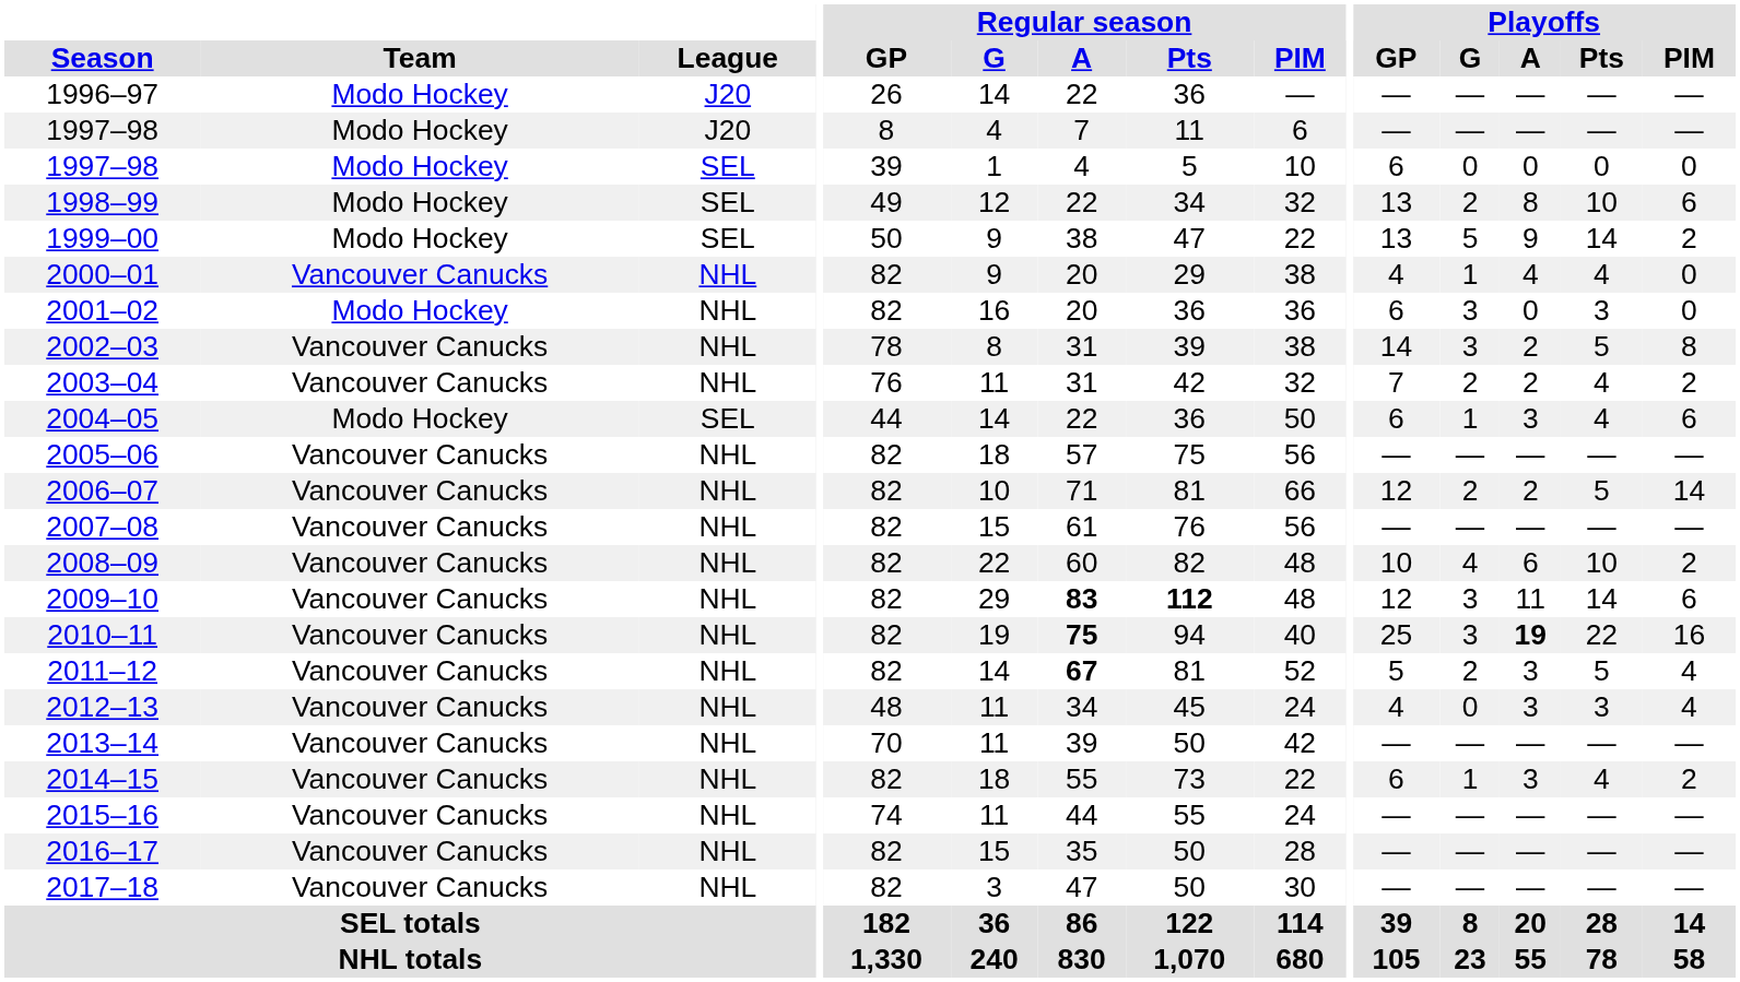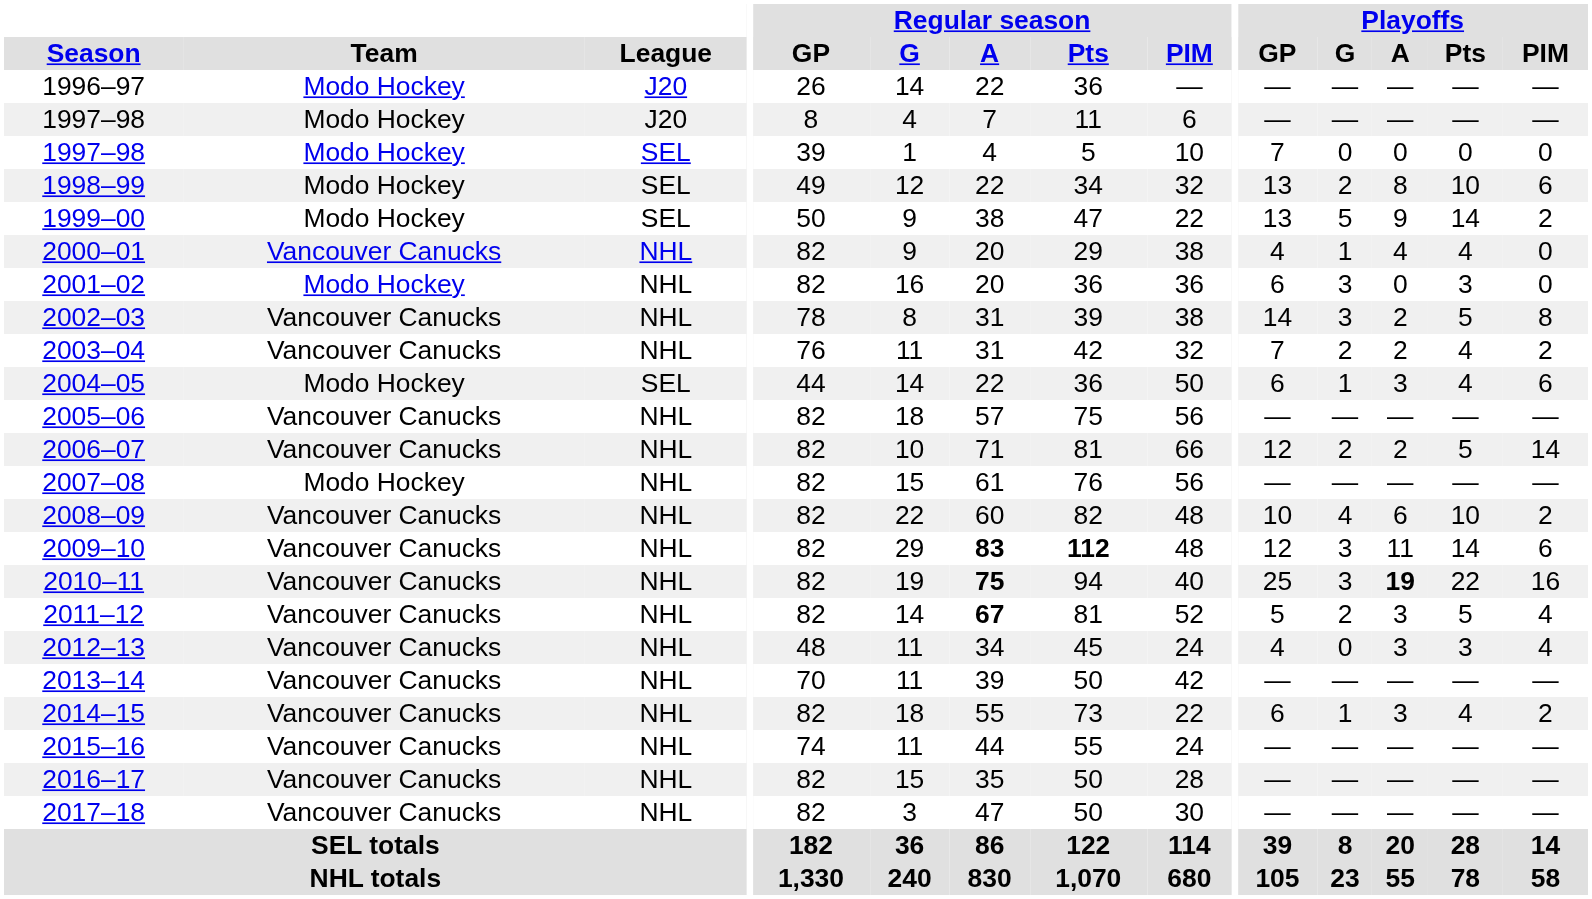 <table border="0" cellpadding="1" cellspacing="0" style="text-align:center; width:60em">
 <tr bgcolor="#e0e0e0">
 <th colspan="3" bgcolor="#ffffff"></th>
 <th rowspan="100" bgcolor="#ffffff"></th>
 <th colspan="5"><a href='#'>Regular season</a></th>
 <th rowspan="100" bgcolor="#ffffff"></th>
 <th colspan="5"><a href='#'>Playoffs</a></th>
 </tr>
 <tr bgcolor="#e0e0e0">
 <th><a href='#'>Season</a></th>
 <th>Team</th>
 <th>League</th>
 <th>GP</th>
 <th><a href='#'>G</a></th>
 <th><a href='#'>A</a></th>
 <th><a href='#'>Pts</a></th>
 <th><a href='#'>PIM</a></th>
 <th>GP</th>
 <th>G</th>
 <th>A</th>
 <th>Pts</th>
 <th>PIM</th>
 </tr>
 <tr>
 <td>1996–97</td>
 <td><a href='#'>Modo Hockey</a></td>
 <td><a href='#'>J20</a></td>
 <td>26</td>
 <td>14</td>
 <td>22</td>
 <td>36</td>
 <td>—</td>
 <td>—</td>
 <td>—</td>
 <td>—</td>
 <td>—</td>
 <td>—</td>
 </tr>
 <tr bgcolor="#f0f0f0">
 <td>1997–98</td>
 <td>Modo Hockey</td>
 <td>J20</td>
 <td>8</td>
 <td>4</td>
 <td>7</td>
 <td>11</td>
 <td>6</td>
 <td>—</td>
 <td>—</td>
 <td>—</td>
 <td>—</td>
 <td>—</td>
 </tr>
 <tr>
 <td><a href='#'>1997–98</a></td>
 <td><a href='#'>Modo Hockey</a></td>
 <td><a href='#'>SEL</a></td>
 <td>39</td>
 <td>1</td>
 <td>4</td>
 <td>5</td>
 <td>10</td>
-<td>6</td>
+<td>7</td>
 <td>0</td>
 <td>0</td>
 <td>0</td>
 <td>0</td>
 </tr>
 <tr bgcolor="#f0f0f0">
 <td><a href='#'>1998–99</a></td>
 <td>Modo Hockey</td>
 <td>SEL</td>
 <td>49</td>
 <td>12</td>
 <td>22</td>
 <td>34</td>
 <td>32</td>
 <td>13</td>
 <td>2</td>
 <td>8</td>
 <td>10</td>
 <td>6</td>
 </tr>
 <tr>
 <td><a href='#'>1999–00</a></td>
 <td>Modo Hockey</td>
 <td>SEL</td>
 <td>50</td>
 <td>9</td>
 <td>38</td>
 <td>47</td>
 <td>22</td>
 <td>13</td>
 <td>5</td>
 <td>9</td>
 <td>14</td>
 <td>2</td>
 </tr>
 <tr bgcolor="#f0f0f0">
 <td><a href='#'>2000–01</a></td>
 <td><a href='#'>Vancouver Canucks</a></td>
 <td><a href='#'>NHL</a></td>
 <td>82</td>
 <td>9</td>
 <td>20</td>
 <td>29</td>
 <td>38</td>
 <td>4</td>
 <td>1</td>
 <td>4</td>
 <td>4</td>
 <td>0</td>
 </tr>
 <tr>
 <td><a href='#'>2001–02</a></td>
 <td><a href='#'>Modo Hockey</a></td>
 <td>NHL</td>
 <td>82</td>
 <td>16</td>
 <td>20</td>
 <td>36</td>
 <td>36</td>
 <td>6</td>
 <td>3</td>
 <td>0</td>
 <td>3</td>
 <td>0</td>
 </tr>
 <tr bgcolor="#f0f0f0">
 <td><a href='#'>2002–03</a></td>
 <td>Vancouver Canucks</td>
 <td>NHL</td>
 <td>78</td>
 <td>8</td>
 <td>31</td>
 <td>39</td>
 <td>38</td>
 <td>14</td>
 <td>3</td>
 <td>2</td>
 <td>5</td>
 <td>8</td>
 </tr>
 <tr>
 <td><a href='#'>2003–04</a></td>
 <td>Vancouver Canucks</td>
 <td>NHL</td>
 <td>76</td>
 <td>11</td>
 <td>31</td>
 <td>42</td>
 <td>32</td>
 <td>7</td>
 <td>2</td>
 <td>2</td>
 <td>4</td>
 <td>2</td>
 </tr>
 <tr bgcolor="#f0f0f0">
 <td><a href='#'>2004–05</a></td>
 <td>Modo Hockey</td>
 <td>SEL</td>
 <td>44</td>
 <td>14</td>
 <td>22</td>
 <td>36</td>
 <td>50</td>
 <td>6</td>
 <td>1</td>
 <td>3</td>
 <td>4</td>
 <td>6</td>
 </tr>
 <tr>
 <td><a href='#'>2005–06</a></td>
 <td>Vancouver Canucks</td>
 <td>NHL</td>
 <td>82</td>
 <td>18</td>
 <td>57</td>
 <td>75</td>
 <td>56</td>
 <td>—</td>
 <td>—</td>
 <td>—</td>
 <td>—</td>
 <td>—</td>
 </tr>
 <tr bgcolor="#f0f0f0">
 <td><a href='#'>2006–07</a></td>
 <td>Vancouver Canucks</td>
 <td>NHL</td>
 <td>82</td>
 <td>10</td>
 <td>71</td>
 <td>81</td>
 <td>66</td>
 <td>12</td>
 <td>2</td>
 <td>2</td>
 <td>5</td>
 <td>14</td>
 </tr>
 <tr>
 <td><a href='#'>2007–08</a></td>
-<td>Vancouver Canucks</td>
+<td>Modo Hockey</td>
 <td>NHL</td>
 <td>82</td>
 <td>15</td>
 <td>61</td>
 <td>76</td>
 <td>56</td>
 <td>—</td>
 <td>—</td>
 <td>—</td>
 <td>—</td>
 <td>—</td>
 </tr>
 <tr bgcolor="#f0f0f0">
 <td><a href='#'>2008–09</a></td>
 <td>Vancouver Canucks</td>
 <td>NHL</td>
 <td>82</td>
 <td>22</td>
 <td>60</td>
 <td>82</td>
 <td>48</td>
 <td>10</td>
 <td>4</td>
 <td>6</td>
 <td>10</td>
 <td>2</td>
 </tr>
 <tr>
 <td><a href='#'>2009–10</a></td>
 <td>Vancouver Canucks</td>
 <td>NHL</td>
 <td>82</td>
 <td>29</td>
 <td><strong>83</strong></td>
 <td><strong>112</strong></td>
 <td>48</td>
 <td>12</td>
 <td>3</td>
 <td>11</td>
 <td>14</td>
 <td>6</td>
 </tr>
 <tr bgcolor="#f0f0f0">
 <td><a href='#'>2010–11</a></td>
 <td>Vancouver Canucks</td>
 <td>NHL</td>
 <td>82</td>
 <td>19</td>
 <td><strong>75</strong></td>
 <td>94</td>
 <td>40</td>
 <td>25</td>
 <td>3</td>
 <td><strong>19</strong></td>
 <td>22</td>
 <td>16</td>
 </tr>
 <tr>
 <td><a href='#'>2011–12</a></td>
 <td>Vancouver Canucks</td>
 <td>NHL</td>
 <td>82</td>
 <td>14</td>
 <td><strong>67</strong></td>
 <td>81</td>
 <td>52</td>
 <td>5</td>
 <td>2</td>
 <td>3</td>
 <td>5</td>
 <td>4</td>
 </tr>
 <tr bgcolor="#f0f0f0">
 <td><a href='#'>2012–13</a></td>
 <td>Vancouver Canucks</td>
 <td>NHL</td>
 <td>48</td>
 <td>11</td>
 <td>34</td>
 <td>45</td>
 <td>24</td>
 <td>4</td>
 <td>0</td>
 <td>3</td>
 <td>3</td>
 <td>4</td>
 </tr>
 <tr>
 <td><a href='#'>2013–14</a></td>
 <td>Vancouver Canucks</td>
 <td>NHL</td>
 <td>70</td>
 <td>11</td>
 <td>39</td>
 <td>50</td>
 <td>42</td>
 <td>—</td>
 <td>—</td>
 <td>—</td>
 <td>—</td>
 <td>—</td>
 </tr>
 <tr bgcolor="#f0f0f0">
 <td><a href='#'>2014–15</a></td>
 <td>Vancouver Canucks</td>
 <td>NHL</td>
 <td>82</td>
 <td>18</td>
 <td>55</td>
 <td>73</td>
 <td>22</td>
 <td>6</td>
 <td>1</td>
 <td>3</td>
 <td>4</td>
 <td>2</td>
 </tr>
 <tr>
 <td><a href='#'>2015–16</a></td>
 <td>Vancouver Canucks</td>
 <td>NHL</td>
 <td>74</td>
 <td>11</td>
 <td>44</td>
 <td>55</td>
 <td>24</td>
 <td>—</td>
 <td>—</td>
 <td>—</td>
 <td>—</td>
 <td>—</td>
 </tr>
 <tr bgcolor="#f0f0f0">
 <td><a href='#'>2016–17</a></td>
 <td>Vancouver Canucks</td>
 <td>NHL</td>
 <td>82</td>
 <td>15</td>
 <td>35</td>
 <td>50</td>
 <td>28</td>
 <td>—</td>
 <td>—</td>
 <td>—</td>
 <td>—</td>
 <td>—</td>
 </tr>
 <tr>
 <td><a href='#'>2017–18</a></td>
 <td>Vancouver Canucks</td>
 <td>NHL</td>
 <td>82</td>
 <td>3</td>
 <td>47</td>
 <td>50</td>
 <td>30</td>
 <td>—</td>
 <td>—</td>
 <td>—</td>
 <td>—</td>
 <td>—</td>
 </tr>
 <tr bgcolor="#e0e0e0">
 <th colspan="3">SEL totals</th>
 <th>182</th>
 <th>36</th>
 <th>86</th>
 <th>122</th>
 <th>114</th>
 <th>39</th>
 <th>8</th>
 <th>20</th>
 <th>28</th>
 <th>14</th>
 </tr>
 <tr bgcolor="#e0e0e0">
 <th colspan="3">NHL totals</th>
 <th>1,330</th>
 <th>240</th>
 <th>830</th>
 <th>1,070</th>
 <th>680</th>
 <th>105</th>
 <th>23</th>
 <th>55</th>
 <th>78</th>
 <th>58</th>
 </tr>
 </table>
